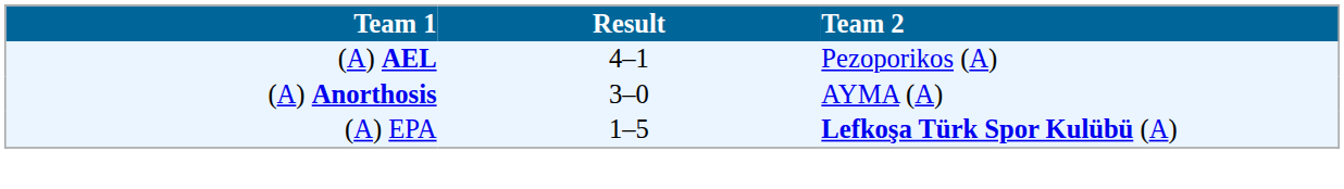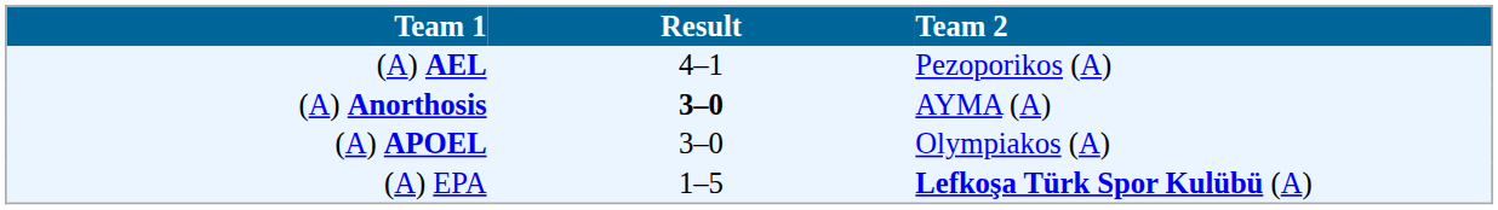 <table cellspacing="0" style="background: #EBF5FF; border: 1px #aaa solid; border-collapse: collapse; font-size: 95%;" width=60%>
 <tr bgcolor=#006699 style="color:white;">
 <th width=25% align="right">Team 1</th>
 <th width=22% align="center">Result</th>
 <th width=30% align="left">Team 2</th>
 </tr>
 <tr>
 <td align=right>(<a href='#'>A</a>) <strong><a href='#'>AEL</a></strong></td>
 <td align=center>4–1</td>
 <td align=left><a href='#'>Pezoporikos</a> (<a href='#'>A</a>)</td>
 </tr>
 <tr>
 <td align=right>(<a href='#'>A</a>) <strong><a href='#'>Anorthosis</a></strong></td>
+<td align=center><strong>3–0</strong></td>
+<td align=left><a href='#'>AYMA</a> (<a href='#'>A</a>)</td>
+</tr>
+<tr>
+<td align=right>(<a href='#'>A</a>) <strong><a href='#'>APOEL</a></strong></td>
 <td align=center>3–0</td>
-<td align=left><a href='#'>AYMA</a> (<a href='#'>A</a>)</td>
+<td align=left><a href='#'>Olympiakos</a> (<a href='#'>A</a>)</td>
 </tr>
 <tr>
 <td align=right>(<a href='#'>A</a>) <a href='#'>EPA</a></td>
 <td align=center>1–5</td>
 <td align=left><strong><a href='#'>Lefkoşa Türk Spor Kulübü</a></strong> (<a href='#'>A</a>)</td>
 </tr>
 <tr>
 </tr>
 </table>
